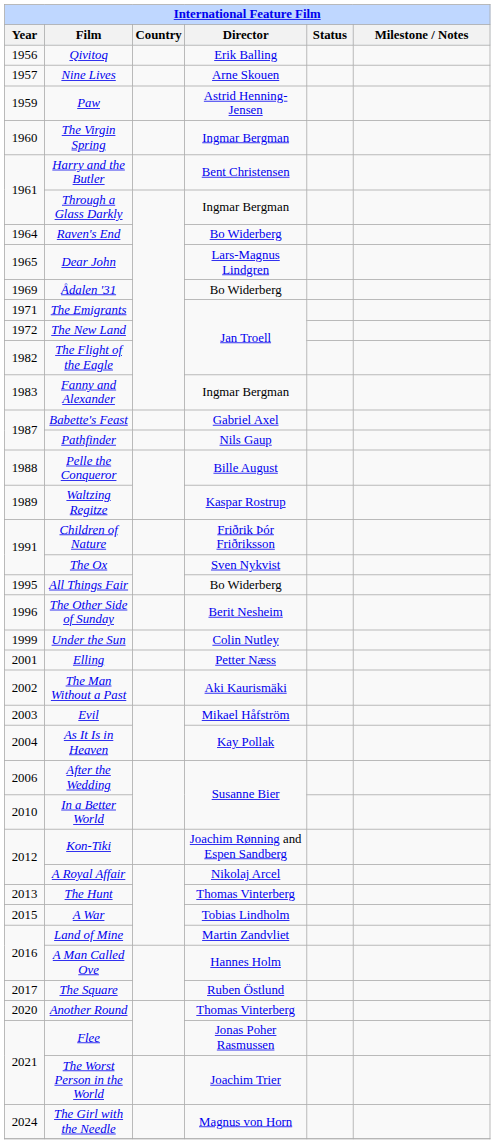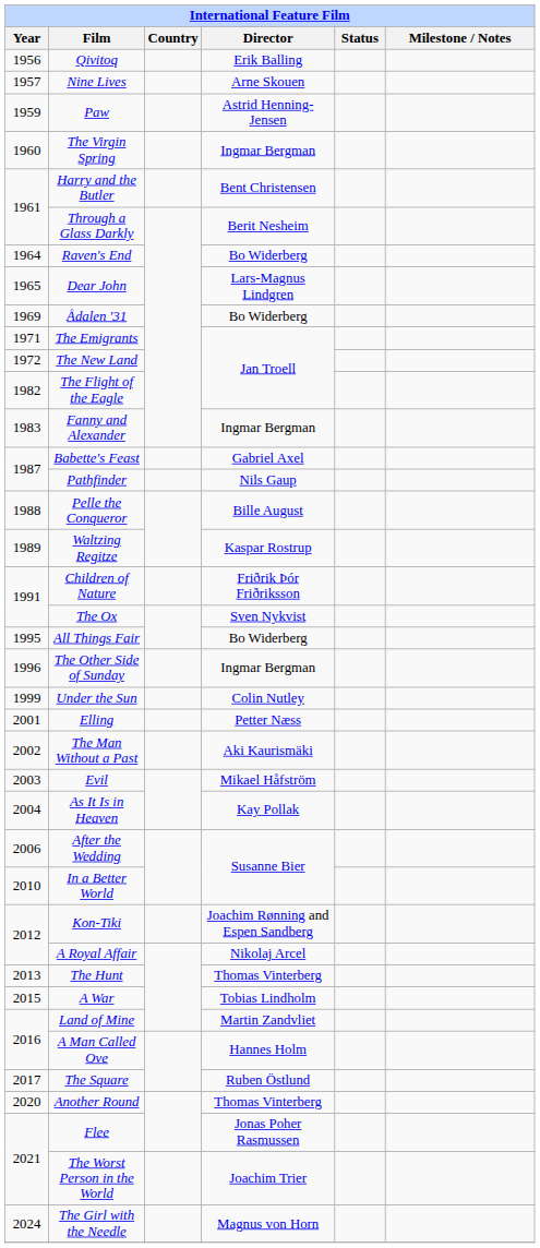 <table class="wikitable" style="text-align: center">
 <tr ---- bgcolor="#bfd7ff">
 <td colspan=6 align=center><strong><a href='#'>International Feature Film</a></strong></td>
 </tr>
 <tr ---- bgcolor="#ebf5ff">
 <th width="75">Year</th>
 <th width="200">Film</th>
 <th width="50">Country</th>
 <th width="350">Director</th>
 <th width="75">Status</th>
 <th width="450">Milestone / Notes</th>
 </tr>
 <tr>
 <td style="text-align: center">1956</td>
 <td><em><a href='#'>Qivitoq</a></em></td>
 <td style="text-align: center"></td>
 <td><a href='#'>Erik Balling</a></td>
 <td></td>
 <td></td>
 </tr>
 <tr>
 <td style="text-align: center">1957</td>
 <td><em><a href='#'>Nine Lives</a></em></td>
 <td style="text-align: center"></td>
 <td><a href='#'>Arne Skouen</a></td>
 <td></td>
 <td></td>
 </tr>
 <tr>
 <td style="text-align: center">1959</td>
 <td><em><a href='#'>Paw</a></em></td>
 <td style="text-align: center"></td>
 <td><a href='#'>Astrid Henning-Jensen</a></td>
 <td></td>
 <td></td>
 </tr>
 <tr>
 <td style="text-align: center">1960</td>
 <td><em><a href='#'>The Virgin Spring</a></em></td>
 <td style="text-align: center"></td>
 <td><a href='#'>Ingmar Bergman</a></td>
 <td></td>
 <td></td>
 </tr>
 <tr>
 <td rowspan=2 style="text-align: center">1961</td>
 <td><em><a href='#'>Harry and the Butler</a></em></td>
 <td style="text-align: center"></td>
 <td><a href='#'>Bent Christensen</a></td>
 <td></td>
 <td></td>
 </tr>
 <tr>
 <td><em><a href='#'>Through a Glass Darkly</a></em></td>
 <td rowspan="8" style="text-align: center"></td>
-<td>Ingmar Bergman</td>
+<td><a href='#'>Berit Nesheim</a></td>
 <td></td>
 <td></td>
 </tr>
 <tr>
 <td style="text-align: center">1964</td>
 <td><em><a href='#'>Raven's End</a></em></td>
 <td><a href='#'>Bo Widerberg</a></td>
 <td></td>
 <td></td>
 </tr>
 <tr>
 <td style="text-align: center">1965</td>
 <td><em><a href='#'>Dear John</a></em></td>
 <td><a href='#'>Lars-Magnus Lindgren</a></td>
 <td></td>
 <td></td>
 </tr>
 <tr>
 <td style="text-align: center">1969</td>
 <td><em><a href='#'>Ådalen '31</a></em></td>
 <td>Bo Widerberg</td>
 <td></td>
 <td></td>
 </tr>
 <tr>
 <td style="text-align: center">1971</td>
 <td><em><a href='#'>The Emigrants</a></em></td>
 <td rowspan="3"><a href='#'>Jan Troell</a></td>
 <td></td>
 <td></td>
 </tr>
 <tr>
 <td style="text-align: center">1972</td>
 <td><em><a href='#'>The New Land</a></em></td>
 <td></td>
 <td></td>
 </tr>
 <tr>
 <td style="text-align: center">1982</td>
 <td><em><a href='#'>The Flight of the Eagle</a></em></td>
 <td></td>
 <td></td>
 </tr>
 <tr>
 <td style="text-align: center">1983</td>
 <td><em><a href='#'>Fanny and Alexander</a></em></td>
 <td>Ingmar Bergman</td>
 <td></td>
 <td></td>
 </tr>
 <tr>
 <td rowspan=2 style="text-align: center">1987</td>
 <td><em><a href='#'>Babette's Feast</a></em></td>
 <td style="text-align: center"></td>
 <td><a href='#'>Gabriel Axel</a></td>
 <td></td>
 <td></td>
 </tr>
 <tr>
 <td><em><a href='#'>Pathfinder</a></em></td>
 <td style="text-align: center"></td>
 <td><a href='#'>Nils Gaup</a></td>
 <td></td>
 <td></td>
 </tr>
 <tr>
 <td style="text-align: center">1988</td>
 <td><em><a href='#'>Pelle the Conqueror</a></em></td>
 <td rowspan="2" style="text-align: center"></td>
 <td><a href='#'>Bille August</a></td>
 <td></td>
 <td></td>
 </tr>
 <tr>
 <td style="text-align: center">1989</td>
 <td><em><a href='#'>Waltzing Regitze</a></em></td>
 <td><a href='#'>Kaspar Rostrup</a></td>
 <td></td>
 <td></td>
 </tr>
 <tr>
 <td rowspan=2 style="text-align: center">1991</td>
 <td><em><a href='#'>Children of Nature</a></em></td>
 <td style="text-align: center"></td>
 <td><a href='#'>Friðrik Þór Friðriksson</a></td>
 <td></td>
 <td></td>
 </tr>
 <tr>
 <td><em><a href='#'>The Ox</a></em></td>
 <td rowspan="2" style="text-align: center"></td>
 <td><a href='#'>Sven Nykvist</a></td>
 <td></td>
 <td></td>
 </tr>
 <tr>
 <td style="text-align: center">1995</td>
 <td><em><a href='#'>All Things Fair</a></em></td>
 <td>Bo Widerberg</td>
 <td></td>
 <td></td>
 </tr>
 <tr>
 <td style="text-align: center">1996</td>
 <td><em><a href='#'>The Other Side of Sunday</a></em></td>
 <td style="text-align: center"></td>
-<td><a href='#'>Berit Nesheim</a></td>
+<td>Ingmar Bergman</td>
 <td></td>
 <td></td>
 </tr>
 <tr>
 <td style="text-align: center">1999</td>
 <td><em><a href='#'>Under the Sun</a></em></td>
 <td style="text-align: center"></td>
 <td><a href='#'>Colin Nutley</a></td>
 <td></td>
 <td></td>
 </tr>
 <tr>
 <td style="text-align: center">2001</td>
 <td><em><a href='#'>Elling</a></em></td>
 <td style="text-align: center"></td>
 <td><a href='#'>Petter Næss</a></td>
 <td></td>
 <td></td>
 </tr>
 <tr>
 <td style="text-align: center">2002</td>
 <td><em><a href='#'>The Man Without a Past</a></em></td>
 <td style="text-align: center"></td>
 <td><a href='#'>Aki Kaurismäki</a></td>
 <td></td>
 <td></td>
 </tr>
 <tr>
 <td style="text-align: center">2003</td>
 <td><em><a href='#'>Evil</a></em></td>
 <td rowspan="2" style="text-align: center"></td>
 <td><a href='#'>Mikael Håfström</a></td>
 <td></td>
 <td></td>
 </tr>
 <tr>
 <td style="text-align: center">2004</td>
 <td><em><a href='#'>As It Is in Heaven</a></em></td>
 <td><a href='#'>Kay Pollak</a></td>
 <td></td>
 <td></td>
 </tr>
 <tr>
 <td style="text-align: center">2006</td>
 <td><em><a href='#'>After the Wedding</a></em></td>
 <td rowspan="2" style="text-align: center"></td>
 <td rowspan="2"><a href='#'>Susanne Bier</a></td>
 <td></td>
 <td></td>
 </tr>
 <tr>
 <td style="text-align: center">2010</td>
 <td><em><a href='#'>In a Better World</a></em></td>
 <td></td>
 <td></td>
 </tr>
 <tr>
 <td rowspan=2 style="text-align: center">2012</td>
 <td><em><a href='#'>Kon-Tiki</a></em></td>
 <td style="text-align: center"></td>
 <td><a href='#'>Joachim Rønning</a> and <a href='#'>Espen Sandberg</a></td>
 <td></td>
 <td></td>
 </tr>
 <tr>
 <td><em><a href='#'>A Royal Affair</a></em></td>
 <td rowspan="4" style="text-align: center"></td>
 <td><a href='#'>Nikolaj Arcel</a></td>
 <td></td>
 <td></td>
 </tr>
 <tr>
 <td style="text-align: center">2013</td>
 <td><em><a href='#'>The Hunt</a></em></td>
 <td><a href='#'>Thomas Vinterberg</a></td>
 <td></td>
 <td></td>
 </tr>
 <tr>
 <td style="text-align: center">2015</td>
 <td><em><a href='#'>A War</a></em></td>
 <td><a href='#'>Tobias Lindholm</a></td>
 <td></td>
 <td></td>
 </tr>
 <tr>
 <td style="text-align: center" rowspan=2>2016</td>
 <td><em><a href='#'>Land of Mine</a></em></td>
 <td><a href='#'>Martin Zandvliet</a></td>
 <td></td>
 <td></td>
 </tr>
 <tr>
 <td><em><a href='#'>A Man Called Ove</a></em></td>
 <td rowspan="2" style="text-align: center"></td>
 <td><a href='#'>Hannes Holm</a></td>
 <td></td>
 <td></td>
 </tr>
 <tr>
 <td style="text-align: center">2017</td>
 <td><a href='#'><em>The Square</em></a></td>
 <td><a href='#'>Ruben Östlund</a></td>
 <td></td>
 <td></td>
 </tr>
 <tr>
 <td style="text-align: center">2020</td>
 <td><em><a href='#'>Another Round</a></em></td>
 <td rowspan="2" style="text-align: center"></td>
 <td><a href='#'>Thomas Vinterberg</a></td>
 <td></td>
 <td></td>
 </tr>
 <tr>
 <td rowspan=2 style="text-align: center">2021</td>
 <td><em><a href='#'>Flee</a></em></td>
 <td><a href='#'>Jonas Poher Rasmussen</a></td>
 <td></td>
 <td></td>
 </tr>
 <tr>
 <td><em><a href='#'>The Worst Person in the World</a></em></td>
 <td style="text-align: center"></td>
 <td><a href='#'>Joachim Trier</a></td>
 <td></td>
 <td></td>
 </tr>
 <tr>
 <td style="text-align: center">2024</td>
 <td><em><a href='#'>The Girl with the Needle</a></em></td>
 <td style="text-align: center"></td>
 <td><a href='#'>Magnus von Horn</a></td>
 <td></td>
 <td></td>
 </tr>
 <tr>
 </tr>
 </table>
